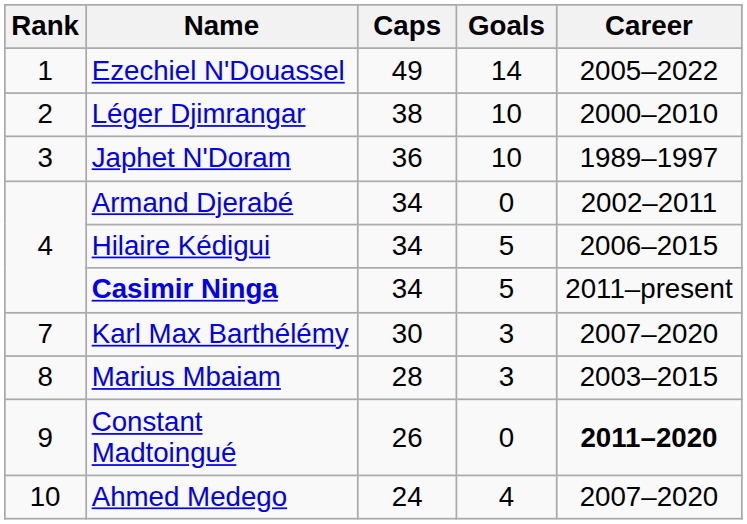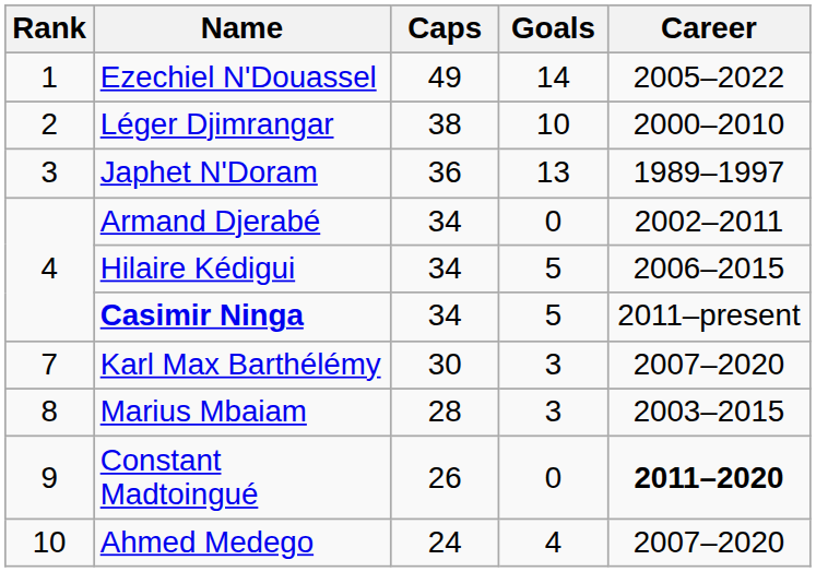 <table class="wikitable sortable" style="text-align:center;">
 <tr>
 <th width="30">Rank</th>
 <th style="width:150px;">Name</th>
 <th width="50">Caps</th>
 <th width="50">Goals</th>
 <th style="width:100px;">Career</th>
 </tr>
 <tr>
 <td>1</td>
 <td style="text-align: left;"><a href='#'>Ezechiel N'Douassel</a></td>
 <td>49</td>
 <td>14</td>
 <td>2005–2022</td>
 </tr>
 <tr>
 <td>2</td>
 <td align="left"><a href='#'>Léger Djimrangar</a></td>
 <td>38</td>
 <td>10</td>
 <td>2000–2010</td>
 </tr>
 <tr>
 <td>3</td>
 <td align="left"><a href='#'>Japhet N'Doram</a></td>
 <td>36</td>
-<td>10</td>
+<td>13</td>
 <td>1989–1997</td>
 </tr>
 <tr>
 <td rowspan=3>4</td>
 <td align="left"><a href='#'>Armand Djerabé</a></td>
 <td>34</td>
 <td>0</td>
 <td>2002–2011</td>
 </tr>
 <tr>
 <td align="left"><a href='#'>Hilaire Kédigui</a></td>
 <td>34</td>
 <td>5</td>
 <td>2006–2015</td>
 </tr>
 <tr>
 <td align="left"><strong><a href='#'>Casimir Ninga</a></strong></td>
 <td>34</td>
 <td>5</td>
 <td>2011–present</td>
 </tr>
 <tr>
 <td>7</td>
 <td align="left"><a href='#'>Karl Max Barthélémy</a></td>
 <td>30</td>
 <td>3</td>
 <td>2007–2020</td>
 </tr>
 <tr>
 <td>8</td>
 <td align="left"><a href='#'>Marius Mbaiam</a></td>
 <td>28</td>
 <td>3</td>
 <td>2003–2015</td>
 </tr>
 <tr>
 <td>9</td>
 <td align="left"><a href='#'>Constant Madtoingué</a></td>
 <td>26</td>
 <td>0</td>
 <td><strong>2011–2020</strong></td>
 </tr>
 <tr>
 <td>10</td>
 <td align="left"><a href='#'>Ahmed Medego</a></td>
 <td>24</td>
 <td>4</td>
 <td>2007–2020</td>
 </tr>
 </table>
